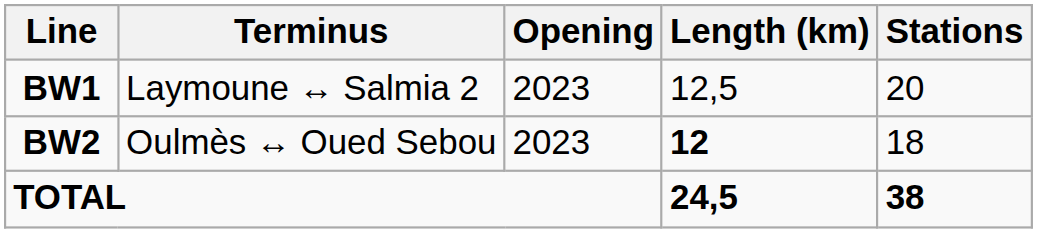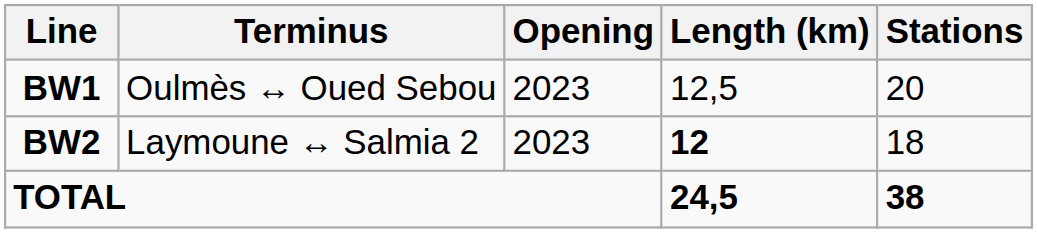 <table class="wikitable">
 <tr>
 <th>Line</th>
 <th>Terminus</th>
 <th>Opening</th>
 <th>Length (km)</th>
 <th>Stations</th>
 </tr>
 <tr>
 <td><span><strong> BW1 </strong></span></td>
-<td>Laymoune ↔ Salmia 2</td>
+<td>Oulmès ↔ Oued Sebou</td>
 <td>2023</td>
 <td>12,5</td>
 <td>20</td>
 </tr>
 <tr>
 <td><span><strong> BW2 </strong></span></td>
-<td>Oulmès ↔ Oued Sebou</td>
+<td>Laymoune ↔ Salmia 2</td>
 <td>2023</td>
 <td><strong>12</strong></td>
 <td>18</td>
 </tr>
 <tr>
 <td colspan="3"><strong>TOTAL</strong></td>
 <td><strong>24,5</strong></td>
 <td><strong>38</strong></td>
 </tr>
 </table>
